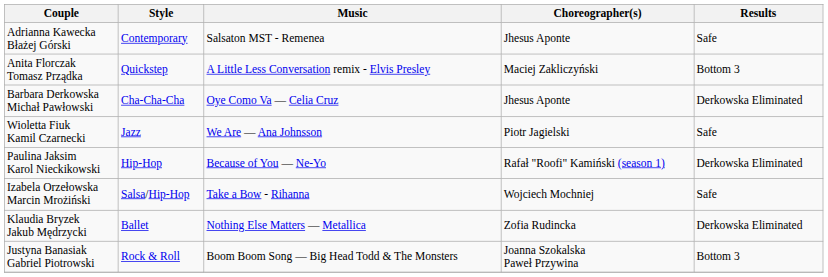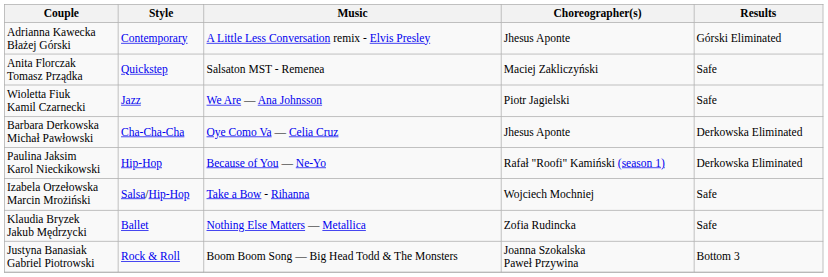 <table class="wikitable" width="90%">
 <tr>
 <th>Couple</th>
 <th>Style</th>
 <th>Music</th>
 <th>Choreographer(s)</th>
 <th>Results</th>
 </tr>
 <tr>
 <td>Adrianna Kawecka<br>Błażej Górski</td>
 <td><a href='#'>Contemporary</a></td>
-<td>Salsaton MST - Remenea</td>
+<td><a href='#'>A Little Less Conversation</a> remix - <a href='#'>Elvis Presley</a></td>
 <td>Jhesus Aponte</td>
-<td>Safe</td>
+<td>Górski Eliminated</td>
 </tr>
 <tr>
 <td>Anita Florczak<br>Tomasz Prządka</td>
 <td><a href='#'>Quickstep</a></td>
-<td><a href='#'>A Little Less Conversation</a> remix - <a href='#'>Elvis Presley</a></td>
+<td>Salsaton MST - Remenea</td>
 <td>Maciej Zakliczyński</td>
-<td>Bottom 3</td>
+<td>Safe</td>
+</tr>
+<tr>
+<td>Wioletta Fiuk<br>Kamil Czarnecki</td>
+<td><a href='#'>Jazz</a></td>
+<td><a href='#'>We Are</a> — <a href='#'>Ana Johnsson</a></td>
+<td>Piotr Jagielski</td>
+<td>Safe</td>
 </tr>
 <tr>
 <td>Barbara Derkowska<br>Michał Pawłowski</td>
 <td><a href='#'>Cha-Cha-Cha</a></td>
 <td><a href='#'>Oye Como Va</a> — <a href='#'>Celia Cruz</a></td>
 <td>Jhesus Aponte</td>
 <td>Derkowska Eliminated</td>
-</tr>
-<tr>
-<td>Wioletta Fiuk<br>Kamil Czarnecki</td>
-<td><a href='#'>Jazz</a></td>
-<td><a href='#'>We Are</a> — <a href='#'>Ana Johnsson</a></td>
-<td>Piotr Jagielski</td>
-<td>Safe</td>
 </tr>
 <tr>
 <td>Paulina Jaksim<br>Karol Nieckikowski</td>
 <td><a href='#'>Hip-Hop</a></td>
 <td><a href='#'>Because of You</a> — <a href='#'>Ne-Yo</a></td>
 <td>Rafał "Roofi" Kamiński <a href='#'>(season 1)</a></td>
 <td>Derkowska Eliminated</td>
 </tr>
 <tr>
 <td>Izabela Orzełowska<br>Marcin Mrożiński</td>
 <td><a href='#'>Salsa</a>/<a href='#'>Hip-Hop</a></td>
 <td><a href='#'>Take a Bow</a> - <a href='#'>Rihanna</a></td>
 <td>Wojciech Mochniej</td>
 <td>Safe</td>
 </tr>
 <tr>
 <td>Klaudia Bryzek<br>Jakub Mędrzycki</td>
 <td><a href='#'>Ballet</a></td>
 <td><a href='#'>Nothing Else Matters</a> — <a href='#'>Metallica</a></td>
 <td>Zofia Rudincka</td>
-<td>Derkowska Eliminated</td>
+<td>Safe</td>
 </tr>
 <tr>
 <td>Justyna Banasiak<br>Gabriel Piotrowski</td>
 <td><a href='#'>Rock & Roll</a></td>
 <td>Boom Boom Song — Big Head Todd & The Monsters</td>
 <td>Joanna Szokalska<br>Paweł Przywina</td>
 <td>Bottom 3</td>
 </tr>
 <tr>
 </tr>
 </table>
